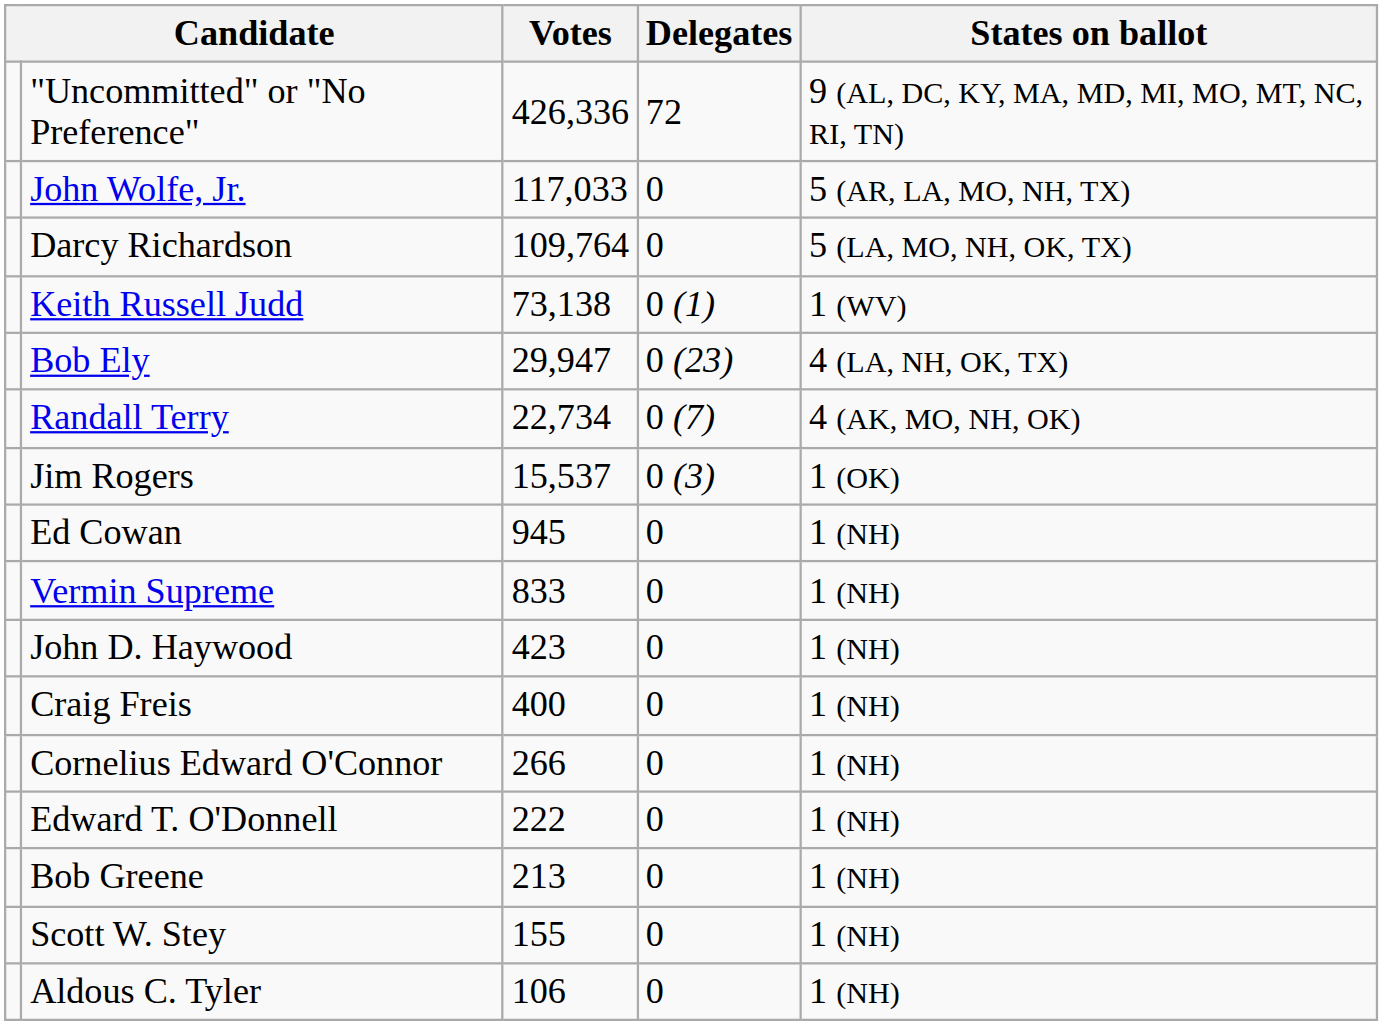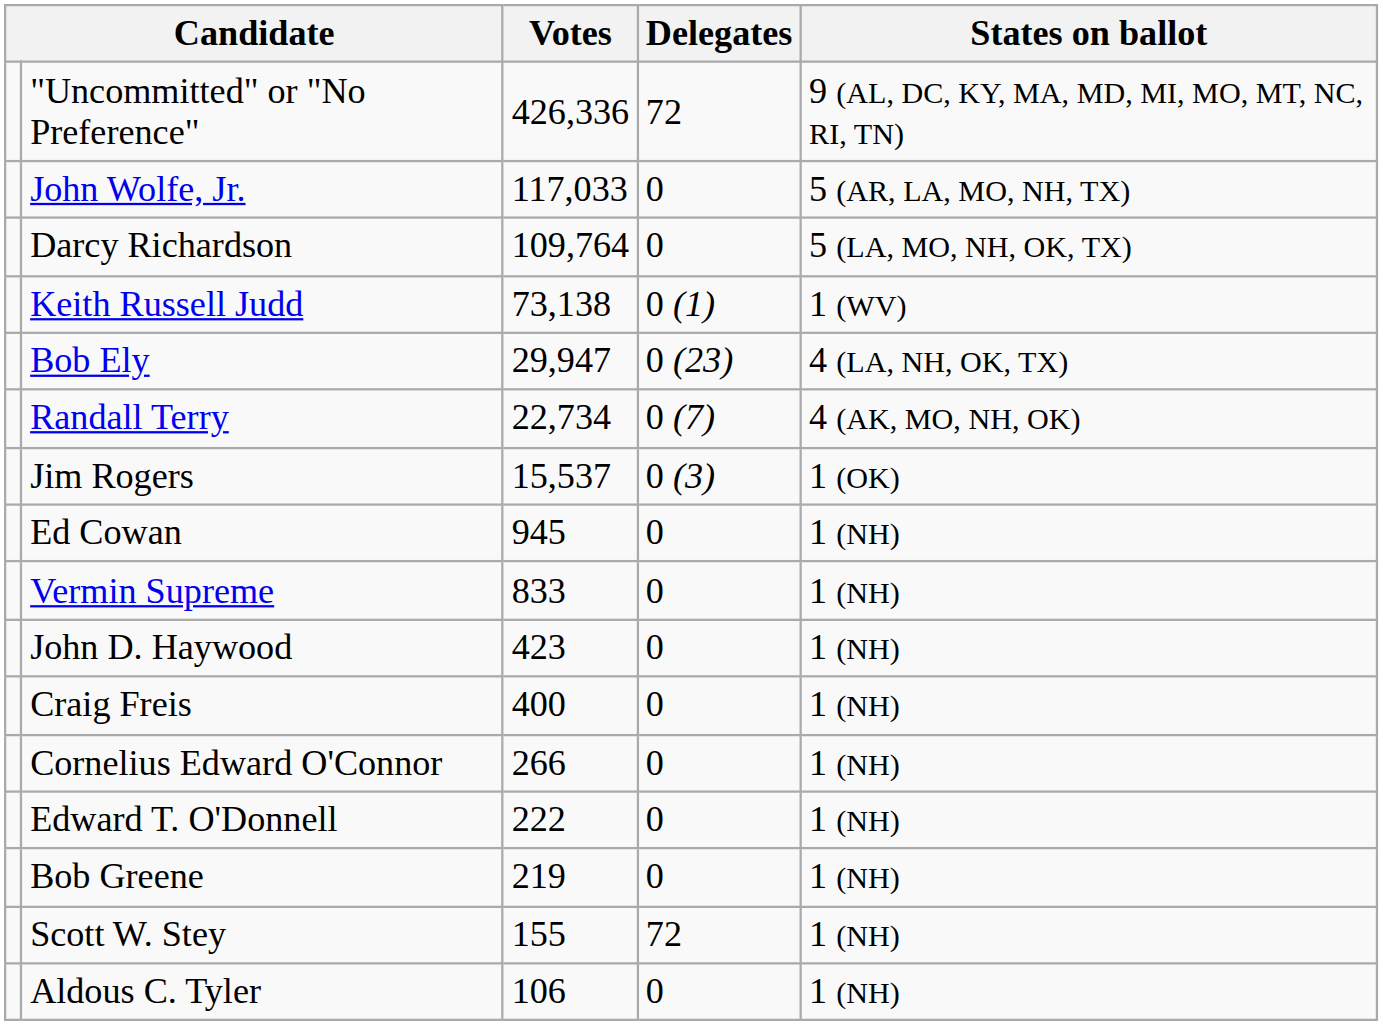 <table class="wikitable sortable">
 <tr valign=bottom>
 <th colspan=2>Candidate</th>
 <th>Votes</th>
 <th>Delegates</th>
 <th>States on ballot</th>
 </tr>
 <tr>
 <td></td>
 <td>"Uncommitted" or "No Preference"</td>
 <td>426,336</td>
 <td>72</td>
 <td>9 <small>(AL, DC, KY, MA, MD, MI, MO, MT, NC, RI, TN)</small></td>
 </tr>
 <tr>
 <td></td>
 <td><a href='#'>John Wolfe, Jr.</a></td>
 <td>117,033</td>
 <td>0</td>
 <td>5 <small>(AR, LA, MO, NH, TX)</small></td>
 </tr>
 <tr>
 <td></td>
 <td>Darcy Richardson</td>
 <td>109,764</td>
 <td>0</td>
 <td>5 <small>(LA, MO, NH, OK, TX)</small></td>
 </tr>
 <tr>
 <td></td>
 <td><a href='#'>Keith Russell Judd</a></td>
 <td>73,138</td>
 <td>0 <em>(1)</em></td>
 <td>1 <small>(WV)</small></td>
 </tr>
 <tr>
 <td></td>
 <td><a href='#'>Bob Ely</a></td>
 <td>29,947</td>
 <td>0 <em>(23)</em></td>
 <td>4 <small>(LA, NH, OK, TX)</small></td>
 </tr>
 <tr>
 <td></td>
 <td><a href='#'>Randall Terry</a></td>
 <td>22,734</td>
 <td>0 <em>(7)</em></td>
 <td>4 <small>(AK, MO, NH, OK)</small></td>
 </tr>
 <tr>
 <td></td>
 <td>Jim Rogers</td>
 <td>15,537</td>
 <td>0 <em>(3)</em></td>
 <td>1 <small>(OK)</small></td>
 </tr>
 <tr>
 <td></td>
 <td>Ed Cowan</td>
 <td>945</td>
 <td>0</td>
 <td>1 <small>(NH)</small></td>
 </tr>
 <tr>
 <td></td>
 <td><a href='#'>Vermin Supreme</a></td>
 <td>833</td>
 <td>0</td>
 <td>1 <small>(NH)</small></td>
 </tr>
 <tr>
 <td></td>
 <td>John D. Haywood</td>
 <td>423</td>
 <td>0</td>
 <td>1 <small>(NH)</small></td>
 </tr>
 <tr>
 <td></td>
 <td>Craig Freis</td>
 <td>400</td>
 <td>0</td>
 <td>1 <small>(NH)</small></td>
 </tr>
 <tr>
 <td></td>
 <td>Cornelius Edward O'Connor</td>
 <td>266</td>
 <td>0</td>
 <td>1 <small>(NH)</small></td>
 </tr>
 <tr>
 <td></td>
 <td>Edward T. O'Donnell</td>
 <td>222</td>
 <td>0</td>
 <td>1 <small>(NH)</small></td>
 </tr>
 <tr>
 <td></td>
 <td>Bob Greene</td>
-<td>213</td>
+<td>219</td>
 <td>0</td>
 <td>1 <small>(NH)</small></td>
 </tr>
 <tr>
 <td></td>
 <td>Scott W. Stey</td>
 <td>155</td>
-<td>0</td>
+<td>72</td>
 <td>1 <small>(NH)</small></td>
 </tr>
 <tr>
 <td></td>
 <td>Aldous C. Tyler</td>
 <td>106</td>
 <td>0</td>
 <td>1 <small>(NH)</small></td>
 </tr>
 </table>
